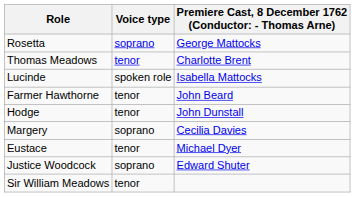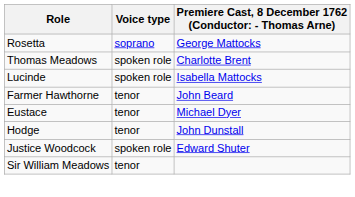 <table class="wikitable">
 <tr>
 <th>Role</th>
 <th>Voice type</th>
 <th>Premiere Cast, 8 December 1762<br>(Conductor:  - Thomas Arne)</th>
 </tr>
 <tr>
 <td>Rosetta</td>
 <td><a href='#'>soprano</a></td>
 <td><a href='#'>George Mattocks</a></td>
 </tr>
 <tr>
 <td>Thomas Meadows</td>
-<td><a href='#'>tenor</a></td>
+<td>spoken role</td>
 <td><a href='#'>Charlotte Brent</a></td>
 </tr>
 <tr>
 <td>Lucinde</td>
 <td>spoken role</td>
 <td><a href='#'>Isabella Mattocks</a></td>
 </tr>
 <tr>
 <td>Farmer Hawthorne</td>
 <td>tenor</td>
 <td><a href='#'>John Beard</a></td>
 </tr>
 <tr>
+<td>Eustace</td>
+<td>tenor</td>
+<td><a href='#'>Michael Dyer</a></td>
+</tr>
+<tr>
 <td>Hodge</td>
 <td>tenor</td>
 <td><a href='#'>John Dunstall</a></td>
 </tr>
 <tr>
-<td>Margery</td>
-<td>soprano</td>
-<td><a href='#'>Cecilia Davies</a></td>
-</tr>
-<tr>
-<td>Eustace</td>
-<td>tenor</td>
-<td><a href='#'>Michael Dyer</a></td>
-</tr>
-<tr>
 <td>Justice Woodcock</td>
-<td>soprano</td>
+<td>spoken role</td>
 <td><a href='#'>Edward Shuter</a></td>
 </tr>
 <tr>
 <td>Sir William Meadows</td>
 <td>tenor</td>
 <td></td>
 </tr>
 </table>
